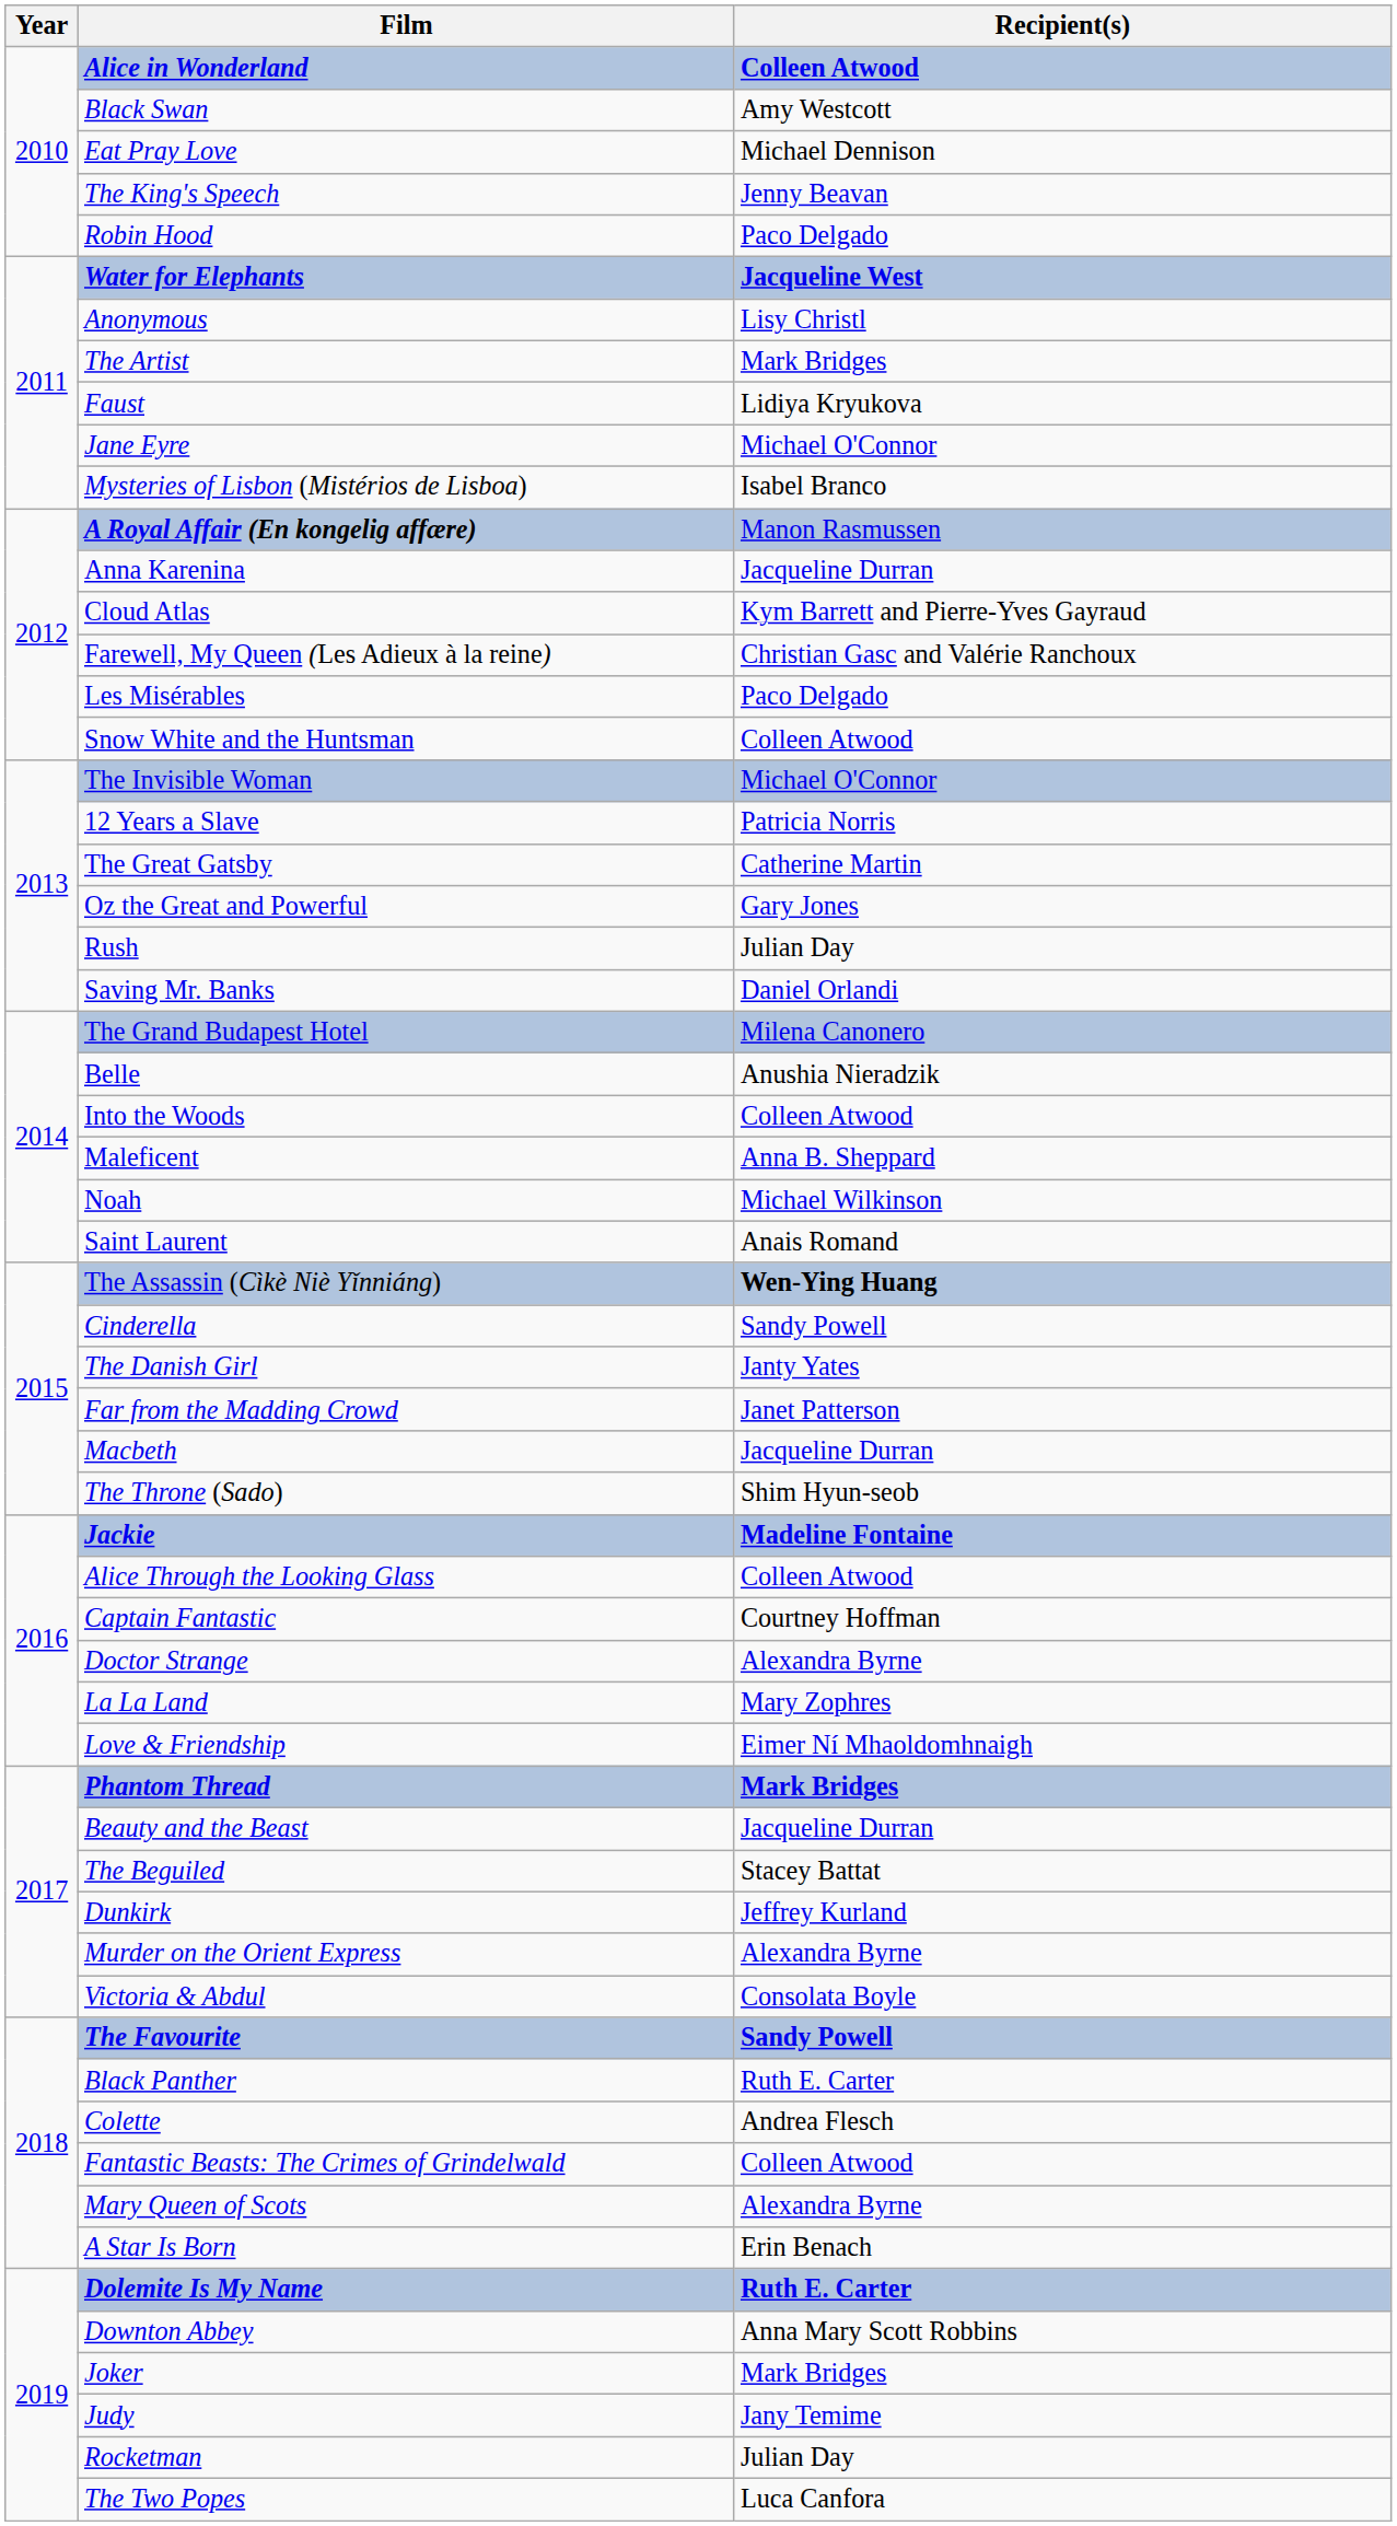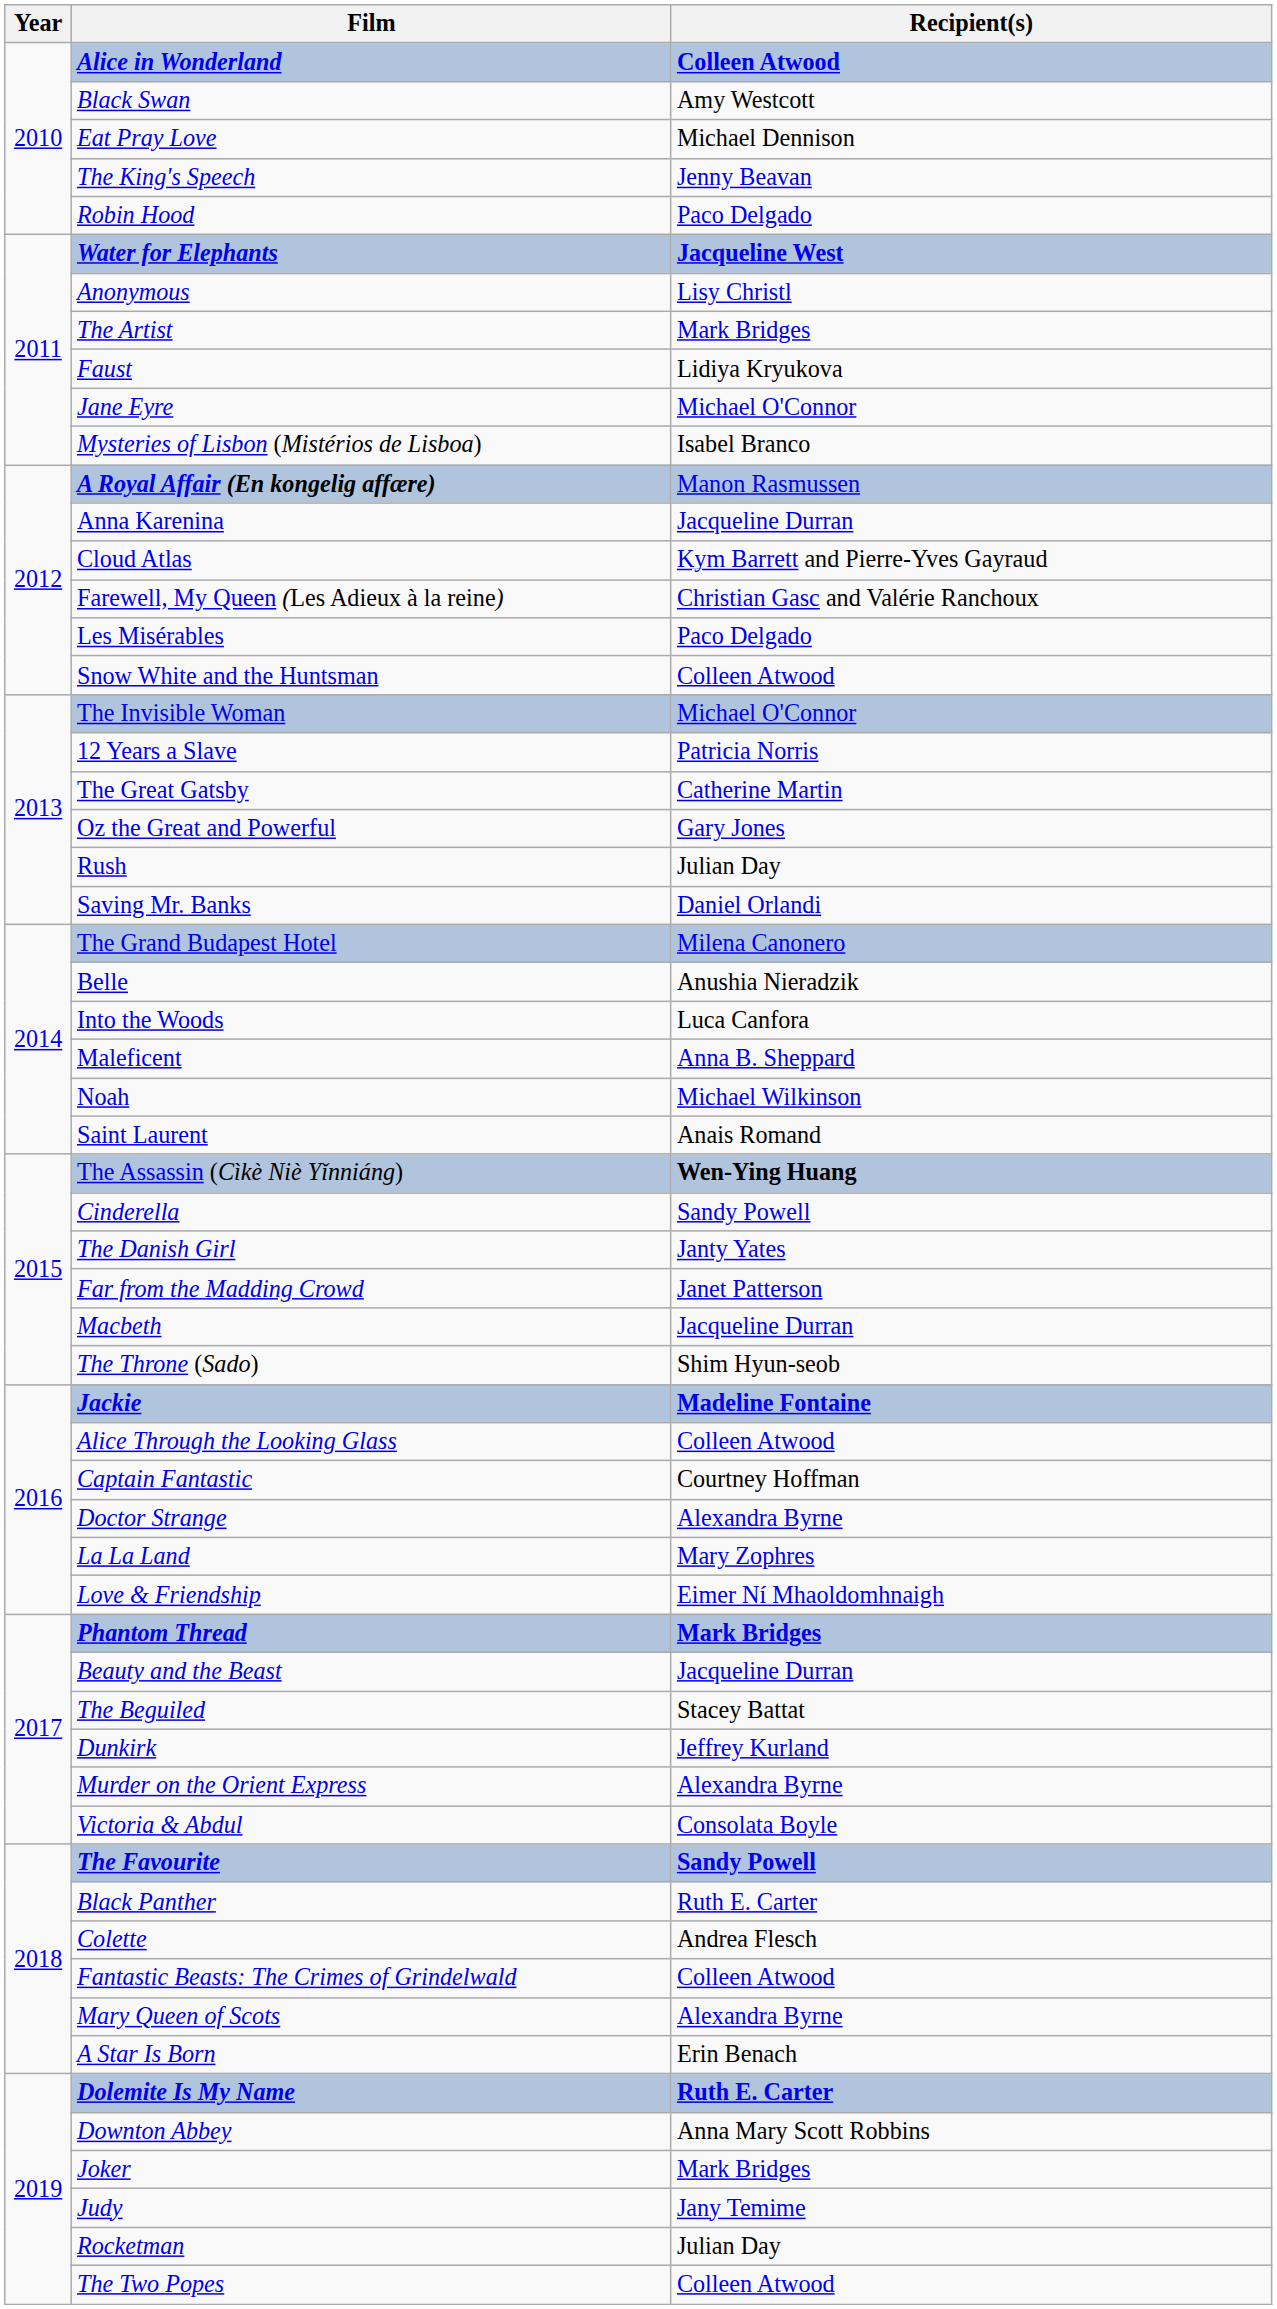 <table class="wikitable" style="width:95%;" cellpadding="5">
 <tr>
 <th style="width:5%;">Year</th>
 <th style="width:45%;">Film</th>
 <th style="width:45%;">Recipient(s)</th>
 </tr>
 <tr>
 <td rowspan="5" style="text-align:center;"><a href='#'>2010</a><br></td>
 <td style="background:#B0C4DE;"><strong><em><a href='#'>Alice in Wonderland</a></em></strong></td>
 <td style="background:#B0C4DE;"><strong><a href='#'>Colleen Atwood</a></strong></td>
 </tr>
 <tr>
 <td><em><a href='#'>Black Swan</a></em></td>
 <td>Amy Westcott</td>
 </tr>
 <tr>
 <td><em><a href='#'>Eat Pray Love</a></em></td>
 <td>Michael Dennison</td>
 </tr>
 <tr>
 <td><em><a href='#'>The King's Speech</a></em></td>
 <td><a href='#'>Jenny Beavan</a></td>
 </tr>
 <tr>
 <td><em><a href='#'>Robin Hood</a></em></td>
 <td><a href='#'>Paco Delgado</a></td>
 </tr>
 <tr>
 <td rowspan="6" style="text-align:center;"><a href='#'>2011</a><br></td>
 <td style="background:#B0C4DE;"><strong><em><a href='#'>Water for Elephants</a></em></strong></td>
 <td style="background:#B0C4DE;"><strong><a href='#'>Jacqueline West</a></strong></td>
 </tr>
 <tr>
 <td><em><a href='#'>Anonymous</a></em></td>
 <td><a href='#'>Lisy Christl</a></td>
 </tr>
 <tr>
 <td><em><a href='#'>The Artist</a></em></td>
 <td><a href='#'>Mark Bridges</a></td>
 </tr>
 <tr>
 <td><em><a href='#'>Faust</a></em></td>
 <td>Lidiya Kryukova</td>
 </tr>
 <tr>
 <td><em><a href='#'>Jane Eyre</a></em></td>
 <td><a href='#'>Michael O'Connor</a></td>
 </tr>
 <tr>
 <td><em><a href='#'>Mysteries of Lisbon</a></em> (<em>Mistérios de Lisboa</em>)</td>
 <td>Isabel Branco</td>
 </tr>
 <tr>
 <td rowspan="6" style="text-align:center;"><a href='#'>2012</a><br></td>
 <td style="background:#B0C4DE;"><strong><em><a href='#'>A Royal Affair</a><em> (</em>En kongelig affære<em>)<strong></td>
 <td style="background:#B0C4DE;"></strong><a href='#'>Manon Rasmussen</a><strong></td>
 </tr>
 <tr>
 <td></em><a href='#'>Anna Karenina</a><em></td>
 <td><a href='#'>Jacqueline Durran</a></td>
 </tr>
 <tr>
 <td></em><a href='#'>Cloud Atlas</a><em></td>
 <td><a href='#'>Kym Barrett</a> and Pierre-Yves Gayraud</td>
 </tr>
 <tr>
 <td></em><a href='#'>Farewell, My Queen</a><em> (</em>Les Adieux à la reine<em>)</td>
 <td><a href='#'>Christian Gasc</a> and Valérie Ranchoux</td>
 </tr>
 <tr>
 <td></em><a href='#'>Les Misérables</a><em></td>
 <td><a href='#'>Paco Delgado</a></td>
 </tr>
 <tr>
 <td></em><a href='#'>Snow White and the Huntsman</a><em></td>
 <td><a href='#'>Colleen Atwood</a></td>
 </tr>
 <tr>
 <td rowspan="6" style="text-align:center;"><a href='#'>2013</a><br></td>
 <td style="background:#B0C4DE;"></em></strong><a href='#'>The Invisible Woman</a><strong><em></td>
 <td style="background:#B0C4DE;"></strong><a href='#'>Michael O'Connor</a><strong></td>
 </tr>
 <tr>
 <td></em><a href='#'>12 Years a Slave</a><em></td>
 <td><a href='#'>Patricia Norris</a></td>
 </tr>
 <tr>
 <td></em><a href='#'>The Great Gatsby</a><em></td>
 <td><a href='#'>Catherine Martin</a></td>
 </tr>
 <tr>
 <td></em><a href='#'>Oz the Great and Powerful</a><em></td>
 <td><a href='#'>Gary Jones</a></td>
 </tr>
 <tr>
 <td></em><a href='#'>Rush</a><em></td>
 <td>Julian Day</td>
 </tr>
 <tr>
 <td></em><a href='#'>Saving Mr. Banks</a><em></td>
 <td><a href='#'>Daniel Orlandi</a></td>
 </tr>
 <tr>
 <td rowspan="6" style="text-align:center;"><a href='#'>2014</a><br></td>
 <td style="background:#B0C4DE;"></em></strong><a href='#'>The Grand Budapest Hotel</a><strong><em></td>
 <td style="background:#B0C4DE;"></strong><a href='#'>Milena Canonero</a><strong></td>
 </tr>
 <tr>
 <td></em><a href='#'>Belle</a><em></td>
 <td>Anushia Nieradzik</td>
 </tr>
 <tr>
 <td></em><a href='#'>Into the Woods</a><em></td>
-<td><a href='#'>Colleen Atwood</a></td>
+<td>Luca Canfora</td>
 </tr>
 <tr>
 <td></em><a href='#'>Maleficent</a><em></td>
 <td><a href='#'>Anna B. Sheppard</a></td>
 </tr>
 <tr>
 <td></em><a href='#'>Noah</a><em></td>
 <td><a href='#'>Michael Wilkinson</a></td>
 </tr>
 <tr>
 <td></em><a href='#'>Saint Laurent</a><em></td>
 <td>Anais Romand</td>
 </tr>
 <tr>
 <td rowspan="6" style="text-align:center;"><a href='#'>2015</a><br></td>
 <td style="background:#B0C4DE;"></em></strong><a href='#'>The Assassin</a></em> (<em>Cìkè Niè Yǐnniáng</em>)</strong></td>
 <td style="background:#B0C4DE;"><strong>Wen-Ying Huang</strong></td>
 </tr>
 <tr>
 <td><em><a href='#'>Cinderella</a></em></td>
 <td><a href='#'>Sandy Powell</a></td>
 </tr>
 <tr>
 <td><em><a href='#'>The Danish Girl</a></em></td>
 <td><a href='#'>Janty Yates</a></td>
 </tr>
 <tr>
 <td><em><a href='#'>Far from the Madding Crowd</a></em></td>
 <td><a href='#'>Janet Patterson</a></td>
 </tr>
 <tr>
 <td><em><a href='#'>Macbeth</a></em></td>
 <td><a href='#'>Jacqueline Durran</a></td>
 </tr>
 <tr>
 <td><em><a href='#'>The Throne</a></em> (<em>Sado</em>)</td>
 <td>Shim Hyun-seob</td>
 </tr>
 <tr>
 <td rowspan="6" style="text-align:center;"><a href='#'>2016</a><br></td>
 <td style="background:#B0C4DE;"><strong><em><a href='#'>Jackie</a></em></strong></td>
 <td style="background:#B0C4DE;"><strong><a href='#'>Madeline Fontaine</a></strong></td>
 </tr>
 <tr>
 <td><em><a href='#'>Alice Through the Looking Glass</a></em></td>
 <td><a href='#'>Colleen Atwood</a></td>
 </tr>
 <tr>
 <td><em><a href='#'>Captain Fantastic</a></em></td>
 <td>Courtney Hoffman</td>
 </tr>
 <tr>
 <td><em><a href='#'>Doctor Strange</a></em></td>
 <td><a href='#'>Alexandra Byrne</a></td>
 </tr>
 <tr>
 <td><em><a href='#'>La La Land</a></em></td>
 <td><a href='#'>Mary Zophres</a></td>
 </tr>
 <tr>
 <td><em><a href='#'>Love & Friendship</a></em></td>
 <td><a href='#'>Eimer Ní Mhaoldomhnaigh</a></td>
 </tr>
 <tr>
 <td rowspan="6" style="text-align:center;"><a href='#'>2017</a><br></td>
 <td style="background:#B0C4DE;"><strong><em><a href='#'>Phantom Thread</a></em></strong></td>
 <td style="background:#B0C4DE;"><strong><a href='#'>Mark Bridges</a></strong></td>
 </tr>
 <tr>
 <td><em><a href='#'>Beauty and the Beast</a></em></td>
 <td><a href='#'>Jacqueline Durran</a></td>
 </tr>
 <tr>
 <td><em><a href='#'>The Beguiled</a></em></td>
 <td>Stacey Battat</td>
 </tr>
 <tr>
 <td><em><a href='#'>Dunkirk</a></em></td>
 <td><a href='#'>Jeffrey Kurland</a></td>
 </tr>
 <tr>
 <td><em><a href='#'>Murder on the Orient Express</a></em></td>
 <td><a href='#'>Alexandra Byrne</a></td>
 </tr>
 <tr>
 <td><em><a href='#'>Victoria & Abdul</a></em></td>
 <td><a href='#'>Consolata Boyle</a></td>
 </tr>
 <tr>
 <td rowspan="6" style="text-align:center;"><a href='#'>2018</a><br></td>
 <td style="background:#B0C4DE;"><strong><em><a href='#'>The Favourite</a></em></strong></td>
 <td style="background:#B0C4DE;"><strong><a href='#'>Sandy Powell</a></strong></td>
 </tr>
 <tr>
 <td><em><a href='#'>Black Panther</a></em></td>
 <td><a href='#'>Ruth E. Carter</a></td>
 </tr>
 <tr>
 <td><em><a href='#'>Colette</a></em></td>
 <td>Andrea Flesch</td>
 </tr>
 <tr>
 <td><em><a href='#'>Fantastic Beasts: The Crimes of Grindelwald</a></em></td>
 <td><a href='#'>Colleen Atwood</a></td>
 </tr>
 <tr>
 <td><em><a href='#'>Mary Queen of Scots</a></em></td>
 <td><a href='#'>Alexandra Byrne</a></td>
 </tr>
 <tr>
 <td><em><a href='#'>A Star Is Born</a></em></td>
 <td>Erin Benach</td>
 </tr>
 <tr>
 <td rowspan="6" style="text-align:center;"><a href='#'>2019</a><br></td>
 <td style="background:#B0C4DE;"><strong><em><a href='#'>Dolemite Is My Name</a></em></strong></td>
 <td style="background:#B0C4DE;"><strong><a href='#'>Ruth E. Carter</a></strong></td>
 </tr>
 <tr>
 <td><em><a href='#'>Downton Abbey</a></em></td>
 <td>Anna Mary Scott Robbins</td>
 </tr>
 <tr>
 <td><em><a href='#'>Joker</a></em></td>
 <td><a href='#'>Mark Bridges</a></td>
 </tr>
 <tr>
 <td><em><a href='#'>Judy</a></em></td>
 <td><a href='#'>Jany Temime</a></td>
 </tr>
 <tr>
 <td><em><a href='#'>Rocketman</a></em></td>
 <td>Julian Day</td>
 </tr>
 <tr>
 <td><em><a href='#'>The Two Popes</a></em></td>
-<td>Luca Canfora</td>
+<td><a href='#'>Colleen Atwood</a></td>
 </tr>
 </table>
